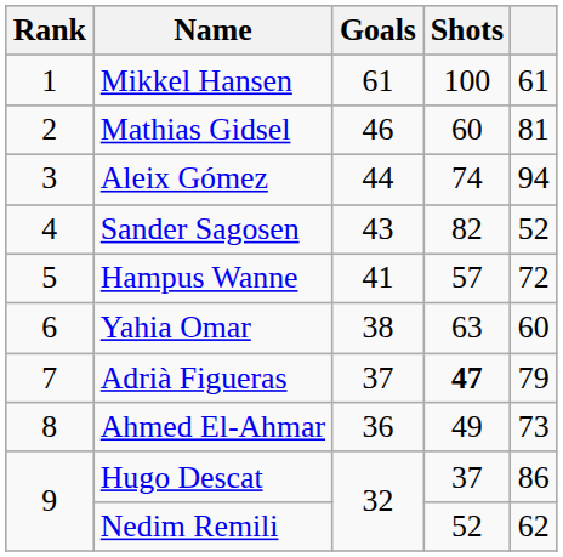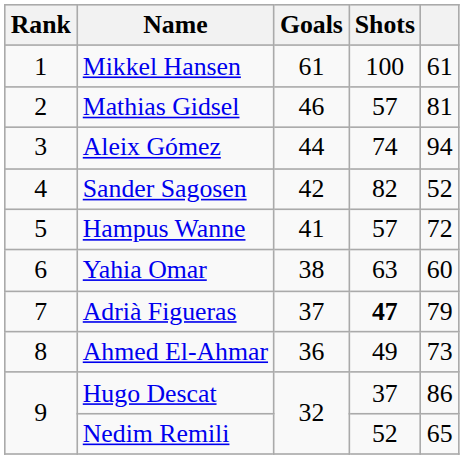 <table class="wikitable sortable" style="text-align: center;">
 <tr>
 <th>Rank</th>
 <th>Name</th>
 <th>Goals</th>
 <th>Shots</th>
 <th></th>
 </tr>
 <tr>
 <td>1</td>
 <td style="text-align: left;"> <a href='#'>Mikkel Hansen</a></td>
 <td>61</td>
 <td>100</td>
 <td>61</td>
 </tr>
 <tr>
 <td>2</td>
 <td style="text-align: left;"> <a href='#'>Mathias Gidsel</a></td>
 <td>46</td>
-<td>60</td>
+<td>57</td>
 <td>81</td>
 </tr>
 <tr>
 <td>3</td>
 <td style="text-align: left;"> <a href='#'>Aleix Gómez</a></td>
 <td>44</td>
 <td>74</td>
 <td>94</td>
 </tr>
 <tr>
 <td>4</td>
 <td style="text-align: left;"> <a href='#'>Sander Sagosen</a></td>
-<td>43</td>
+<td>42</td>
 <td>82</td>
 <td>52</td>
 </tr>
 <tr>
 <td>5</td>
 <td style="text-align: left;"> <a href='#'>Hampus Wanne</a></td>
 <td>41</td>
 <td>57</td>
 <td>72</td>
 </tr>
 <tr>
 <td>6</td>
 <td style="text-align: left;"> <a href='#'>Yahia Omar</a></td>
 <td>38</td>
 <td>63</td>
 <td>60</td>
 </tr>
 <tr>
 <td>7</td>
 <td style="text-align: left;"> <a href='#'>Adrià Figueras</a></td>
 <td>37</td>
 <td><strong>47</strong></td>
 <td>79</td>
 </tr>
 <tr>
 <td>8</td>
 <td style="text-align: left;"> <a href='#'>Ahmed El-Ahmar</a></td>
 <td>36</td>
 <td>49</td>
 <td>73</td>
 </tr>
 <tr>
 <td rowspan=2>9</td>
 <td style="text-align: left;"> <a href='#'>Hugo Descat</a></td>
 <td rowspan=2>32</td>
 <td>37</td>
 <td>86</td>
 </tr>
 <tr>
 <td style="text-align: left;"> <a href='#'>Nedim Remili</a></td>
 <td>52</td>
-<td>62</td>
+<td>65</td>
 </tr>
 </table>
